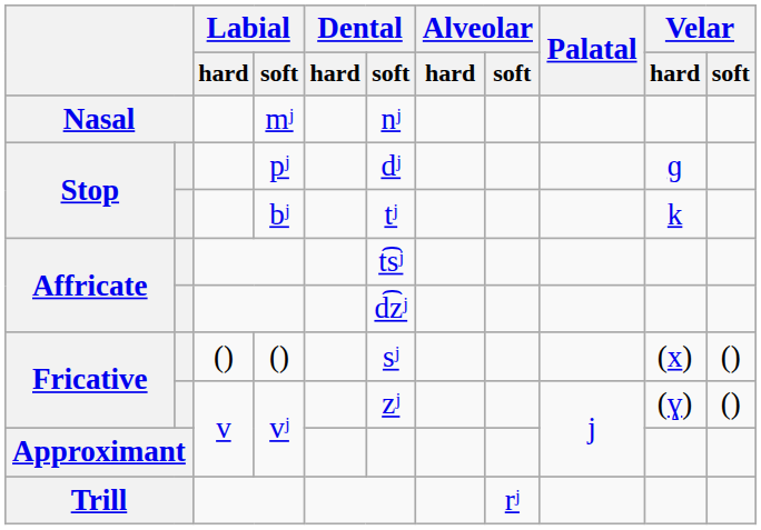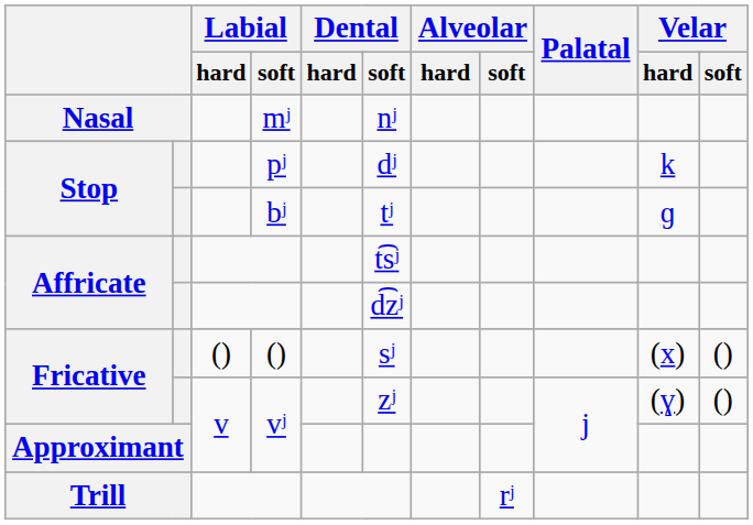 <table class="wikitable" style="text-align:center;">
 <tr>
 <th rowspan="2" colspan="2"> </th>
 <th colspan="2"><a href='#'>Labial</a></th>
 <th colspan="2"><a href='#'>Dental</a></th>
 <th colspan="2"><a href='#'>Alveolar</a></th>
 <th rowspan="2"><a href='#'>Palatal</a></th>
 <th colspan="2"><a href='#'>Velar</a></th>
 </tr>
 <tr style="font-size:small;">
 <th>hard</th>
 <th>soft</th>
 <th>hard</th>
 <th>soft</th>
 <th>hard</th>
 <th>soft</th>
 <th>hard</th>
 <th>soft</th>
 </tr>
 <tr>
 <th colspan="2"><a href='#'>Nasal</a></th>
 <td></td>
 <td><a href='#'>mʲ</a></td>
 <td></td>
 <td><a href='#'>nʲ</a></td>
 <td></td>
 <td></td>
 <td></td>
 <td></td>
 <td></td>
 </tr>
 <tr>
 <th rowspan="2"><a href='#'>Stop</a></th>
 <th></th>
 <td></td>
 <td><a href='#'>pʲ</a></td>
 <td></td>
 <td><a href='#'>dʲ</a></td>
 <td></td>
 <td></td>
 <td></td>
-<td><a href='#'>ɡ</a></td>
+<td><a href='#'>k</a></td>
 <td></td>
 </tr>
 <tr>
 <th></th>
 <td></td>
 <td><a href='#'>bʲ</a></td>
 <td></td>
 <td><a href='#'>tʲ</a></td>
 <td></td>
 <td></td>
 <td></td>
-<td><a href='#'>k</a></td>
+<td><a href='#'>ɡ</a></td>
 <td></td>
 </tr>
 <tr>
 <th rowspan="2"><a href='#'>Affricate</a></th>
 <th></th>
 <td colspan="2"> </td>
 <td></td>
 <td><a href='#'>t͡sʲ</a></td>
 <td></td>
 <td></td>
 <td></td>
 <td></td>
 <td></td>
 </tr>
 <tr>
 <th></th>
 <td colspan="2"> </td>
 <td></td>
 <td><a href='#'>d͡zʲ</a></td>
 <td></td>
 <td></td>
 <td></td>
 <td></td>
 <td></td>
 </tr>
 <tr>
 <th rowspan="2"><a href='#'>Fricative</a></th>
 <th></th>
 <td>()</td>
 <td>(<a href='#'></a>)</td>
 <td></td>
 <td><a href='#'>sʲ</a></td>
 <td></td>
 <td></td>
 <td></td>
 <td>(<a href='#'>x</a>)</td>
 <td>()</td>
 </tr>
 <tr>
 <th></th>
 <td rowspan="2"><a href='#'>v</a></td>
 <td rowspan="2"><a href='#'>vʲ</a></td>
 <td></td>
 <td><a href='#'>zʲ</a></td>
 <td></td>
 <td></td>
 <td rowspan="2"><a href='#'>j</a></td>
 <td>(<a href='#'>ɣ</a>)</td>
 <td>()</td>
 </tr>
 <tr>
 <th colspan="2"><a href='#'>Approximant</a></th>
 <td></td>
 <td></td>
 <td></td>
 <td></td>
 <td></td>
 <td></td>
 </tr>
 <tr>
 <th colspan="2"><a href='#'>Trill</a></th>
 <td colspan="2"> </td>
 <td colspan="2"> </td>
 <td></td>
 <td><a href='#'>rʲ</a></td>
 <td></td>
 <td></td>
 <td></td>
 </tr>
 </table>
